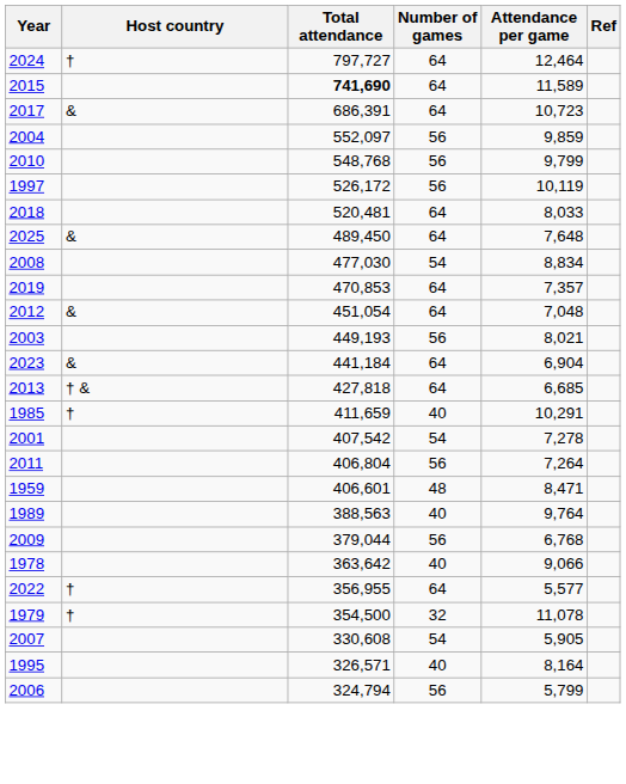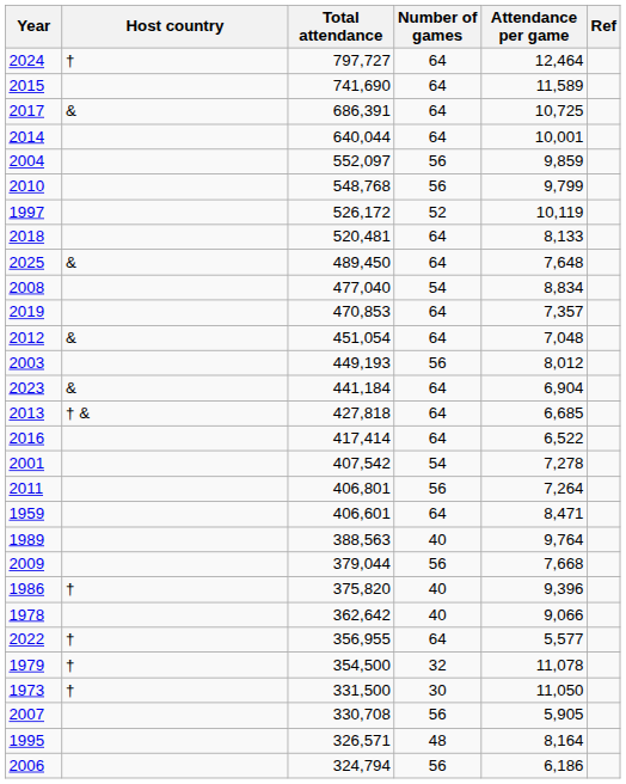 <table class="wikitable sortable">
 <tr>
 <th style="width:50px;">Year</th>
 <th style="width:220px;">Host country</th>
 <th style="width:100px;">Total attendance</th>
 <th style="width:80px;">Number of games</th>
 <th style="width:100px;">Attendance per game</th>
 <th>Ref</th>
 </tr>
 <tr>
 <td><a href='#'>2024</a></td>
 <td> †</td>
 <td style="text-align:right">797,727</td>
 <td style="text-align:center">64</td>
 <td style="text-align:right">12,464</td>
 <td></td>
 </tr>
 <tr>
 <td><a href='#'>2015</a></td>
 <td></td>
-<td style="text-align:right"><strong>741,690</strong></td>
+<td style="text-align:right">741,690</td>
 <td style="text-align:center">64</td>
 <td style="text-align:right">11,589</td>
 <td></td>
 </tr>
 <tr>
 <td><a href='#'>2017</a></td>
 <td> & </td>
 <td style="text-align:right">686,391</td>
 <td style="text-align:center">64</td>
-<td style="text-align:right">10,723</td>
+<td style="text-align:right">10,725</td>
+<td></td>
+</tr>
+<tr>
+<td><a href='#'>2014</a></td>
+<td></td>
+<td style="text-align:right">640,044</td>
+<td style="text-align:center">64</td>
+<td style="text-align:right">10,001</td>
 <td></td>
 </tr>
 <tr>
 <td><a href='#'>2004</a></td>
 <td></td>
 <td style="text-align:right">552,097</td>
 <td style="text-align:center">56</td>
 <td style="text-align:right">9,859</td>
 <td></td>
 </tr>
 <tr>
 <td><a href='#'>2010</a></td>
 <td></td>
 <td style="text-align:right">548,768</td>
 <td style="text-align:center">56</td>
 <td style="text-align:right">9,799</td>
 <td></td>
 </tr>
 <tr>
 <td><a href='#'>1997</a></td>
 <td></td>
 <td style="text-align:right">526,172</td>
-<td style="text-align:center">56</td>
+<td style="text-align:center">52</td>
 <td style="text-align:right">10,119</td>
 <td></td>
 </tr>
 <tr>
 <td><a href='#'>2018</a></td>
 <td></td>
 <td style="text-align:right">520,481</td>
 <td style="text-align:center">64</td>
-<td style="text-align:right">8,033</td>
+<td style="text-align:right">8,133</td>
 <td></td>
 </tr>
 <tr>
 <td><a href='#'>2025</a></td>
 <td> & </td>
 <td style="text-align:right">489,450</td>
 <td style="text-align:center">64</td>
 <td style="text-align:right">7,648</td>
 <td></td>
 </tr>
 <tr>
 <td><a href='#'>2008</a></td>
 <td></td>
-<td style="text-align:right">477,030</td>
+<td style="text-align:right">477,040</td>
 <td style="text-align:center">54</td>
 <td style="text-align:right">8,834</td>
 <td></td>
 </tr>
 <tr>
 <td><a href='#'>2019</a></td>
 <td></td>
 <td style="text-align:right">470,853</td>
 <td style="text-align:center">64</td>
 <td style="text-align:right">7,357</td>
 <td></td>
 </tr>
 <tr>
 <td><a href='#'>2012</a></td>
 <td> & </td>
 <td style="text-align:right">451,054</td>
 <td style="text-align:center">64</td>
 <td style="text-align:right">7,048</td>
 <td></td>
 </tr>
 <tr>
 <td><a href='#'>2003</a></td>
 <td></td>
 <td style="text-align:right">449,193</td>
 <td style="text-align:center">56</td>
-<td style="text-align:right">8,021</td>
+<td style="text-align:right">8,012</td>
 <td></td>
 </tr>
 <tr>
 <td><a href='#'>2023</a></td>
 <td> & </td>
 <td style="text-align:right">441,184</td>
 <td style="text-align:center">64</td>
 <td style="text-align:right">6,904</td>
 <td></td>
 </tr>
 <tr>
 <td><a href='#'>2013</a></td>
 <td> † & </td>
 <td style="text-align:right">427,818</td>
 <td style="text-align:center">64</td>
 <td style="text-align:right">6,685</td>
 <td></td>
 </tr>
 <tr>
-<td><a href='#'>1985</a></td>
-<td> †</td>
-<td style="text-align:right">411,659</td>
-<td style="text-align:center">40</td>
-<td style="text-align:right">10,291</td>
+<td><a href='#'>2016</a></td>
+<td></td>
+<td style="text-align:right">417,414</td>
+<td style="text-align:center">64</td>
+<td style="text-align:right">6,522</td>
 <td></td>
 </tr>
 <tr>
 <td><a href='#'>2001</a></td>
 <td></td>
 <td style="text-align:right">407,542</td>
 <td style="text-align:center">54</td>
 <td style="text-align:right">7,278</td>
 <td></td>
 </tr>
 <tr>
 <td><a href='#'>2011</a></td>
 <td></td>
-<td style="text-align:right">406,804</td>
+<td style="text-align:right">406,801</td>
 <td style="text-align:center">56</td>
 <td style="text-align:right">7,264</td>
 <td></td>
 </tr>
 <tr>
 <td><a href='#'>1959</a></td>
 <td></td>
 <td style="text-align:right">406,601</td>
-<td style="text-align:center">48</td>
+<td style="text-align:center">64</td>
 <td style="text-align:right">8,471</td>
 <td></td>
 </tr>
 <tr>
 <td><a href='#'>1989</a></td>
 <td></td>
 <td style="text-align:right">388,563</td>
 <td style="text-align:center">40</td>
 <td style="text-align:right">9,764</td>
 <td></td>
 </tr>
 <tr>
 <td><a href='#'>2009</a></td>
 <td></td>
 <td style="text-align:right">379,044</td>
 <td style="text-align:center">56</td>
-<td style="text-align:right">6,768</td>
+<td style="text-align:right">7,668</td>
+<td></td>
+</tr>
+<tr>
+<td><a href='#'>1986</a></td>
+<td> †</td>
+<td style="text-align:right">375,820</td>
+<td style="text-align:center">40</td>
+<td style="text-align:right">9,396</td>
 <td></td>
 </tr>
 <tr>
 <td><a href='#'>1978</a></td>
 <td></td>
-<td style="text-align:right">363,642</td>
+<td style="text-align:right">362,642</td>
 <td style="text-align:center">40</td>
 <td style="text-align:right">9,066</td>
 <td></td>
 </tr>
 <tr>
 <td><a href='#'>2022</a></td>
 <td> †</td>
 <td style="text-align:right">356,955</td>
 <td style="text-align:center">64</td>
 <td style="text-align:right">5,577</td>
 <td></td>
 </tr>
 <tr>
 <td><a href='#'>1979</a></td>
 <td> †</td>
 <td style="text-align:right">354,500</td>
 <td style="text-align:center">32</td>
 <td style="text-align:right">11,078</td>
 <td></td>
 </tr>
 <tr>
+<td><a href='#'>1973</a></td>
+<td> †</td>
+<td style="text-align:right">331,500</td>
+<td style="text-align:center">30</td>
+<td style="text-align:right">11,050</td>
+<td></td>
+</tr>
+<tr>
 <td><a href='#'>2007</a></td>
 <td></td>
-<td style="text-align:right">330,608</td>
-<td style="text-align:center">54</td>
+<td style="text-align:right">330,708</td>
+<td style="text-align:center">56</td>
 <td style="text-align:right">5,905</td>
 <td></td>
 </tr>
 <tr>
 <td><a href='#'>1995</a></td>
 <td></td>
 <td style="text-align:right">326,571</td>
-<td style="text-align:center">40</td>
+<td style="text-align:center">48</td>
 <td style="text-align:right">8,164</td>
 <td></td>
 </tr>
 <tr>
 <td><a href='#'>2006</a></td>
 <td></td>
 <td style="text-align:right">324,794</td>
 <td style="text-align:center">56</td>
-<td style="text-align:right">5,799</td>
+<td style="text-align:right">6,186</td>
 <td></td>
 </tr>
 </table>
